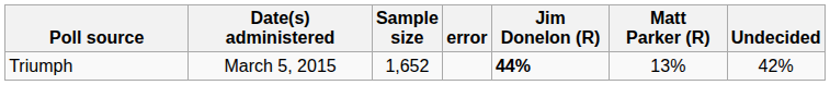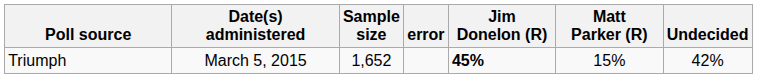 <table class="wikitable">
 <tr valign= bottom>
 <th style="width:160px;">Poll source</th>
 <th style="width:160px;">Date(s)<br>administered</th>
 <th class=small>Sample<br>size</th>
 <th><small></small><br>error</th>
 <th style="width:100px;">Jim<br>Donelon (R)</th>
 <th style="width:100px;">Matt<br>Parker (R)</th>
 <th style="width:40px;">Undecided</th>
 </tr>
 <tr>
 <td>Triumph</td>
 <td align=center>March 5, 2015</td>
 <td align=center>1,652</td>
 <td align=center></td>
-<td><strong>44%</strong></td>
-<td align=center>13%</td>
+<td><strong>45%</strong></td>
+<td align=center>15%</td>
 <td align=center>42%</td>
 </tr>
 </table>
